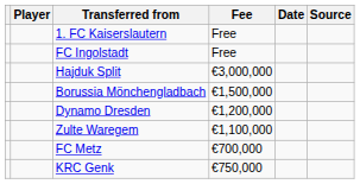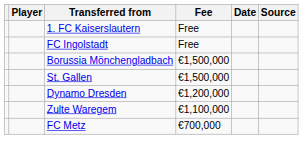 <table class="wikitable plainrowheaders sortable">
 <tr>
 <th></th>
 <th scope="col">Player</th>
 <th>Transferred from</th>
 <th style="width: 65px;">Fee</th>
 <th scope="col">Date</th>
 <th scope="col">Source</th>
 </tr>
 <tr>
 <td align=center></td>
 <td></td>
 <td> <a href='#'>1. FC Kaiserslautern</a></td>
 <td>Free</td>
 <td></td>
 <td></td>
 </tr>
 <tr>
 <td align=center></td>
 <td></td>
 <td> <a href='#'>FC Ingolstadt</a></td>
 <td>Free</td>
 <td></td>
 <td></td>
 </tr>
 <tr>
 <td align=center></td>
 <td></td>
-<td> <a href='#'>Hajduk Split</a></td>
-<td>€3,000,000</td>
+<td> <a href='#'>Borussia Mönchengladbach</a></td>
+<td>€1,500,000</td>
 <td></td>
 <td></td>
 </tr>
 <tr>
 <td align=center></td>
 <td></td>
-<td> <a href='#'>Borussia Mönchengladbach</a></td>
+<td> <a href='#'>St. Gallen</a></td>
 <td>€1,500,000</td>
 <td></td>
 <td></td>
 </tr>
 <tr>
 <td align=center></td>
 <td></td>
 <td> <a href='#'>Dynamo Dresden</a></td>
 <td>€1,200,000</td>
 <td></td>
 <td></td>
 </tr>
 <tr>
 <td align=center></td>
 <td></td>
 <td> <a href='#'>Zulte Waregem</a></td>
 <td>€1,100,000</td>
 <td></td>
 <td></td>
 </tr>
 <tr>
 <td align=center></td>
 <td></td>
 <td> <a href='#'>FC Metz</a></td>
 <td>€700,000</td>
 <td></td>
 <td></td>
 </tr>
-<tr>
-<td align=center></td>
-<td></td>
-<td> <a href='#'>KRC Genk</a></td>
-<td>€750,000</td>
-<td></td>
-<td></td>
-</tr>
 </table>
